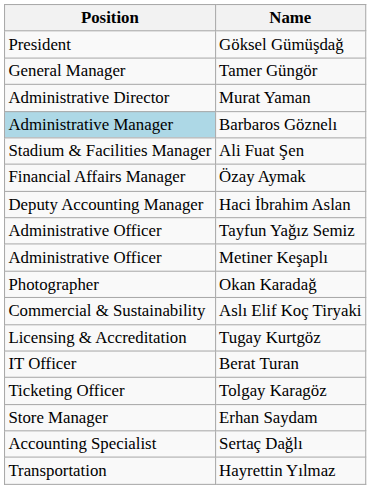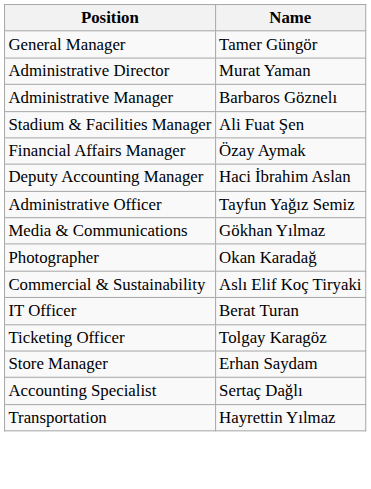 <table class="wikitable" style="text-align:left;">
 <tr>
 <th>Position</th>
 <th>Name</th>
-</tr>
-<tr>
-<td>President</td>
-<td> Göksel Gümüşdağ</td>
 </tr>
 <tr>
 <td>General Manager</td>
 <td> Tamer Güngör</td>
 </tr>
 <tr>
 <td>Administrative Director</td>
 <td> Murat Yaman</td>
 </tr>
 <tr>
-<td style="background: lightblue;">Administrative Manager</td>
+<td>Administrative Manager</td>
 <td> Barbaros Göznelı</td>
 </tr>
 <tr>
 <td>Stadium & Facilities Manager</td>
 <td> Ali Fuat Şen</td>
 </tr>
 <tr>
 <td>Financial Affairs Manager</td>
 <td> Özay Aymak</td>
 </tr>
 <tr>
 <td>Deputy Accounting Manager</td>
 <td> Haci İbrahim Aslan</td>
 </tr>
 <tr>
 <td>Administrative Officer</td>
 <td> Tayfun Yağız Semiz</td>
 </tr>
 <tr>
-<td>Administrative Officer</td>
-<td> Metiner Keşaplı</td>
+<td>Media & Communications</td>
+<td> Gökhan Yılmaz</td>
 </tr>
 <tr>
 <td>Photographer</td>
 <td> Okan Karadağ</td>
 </tr>
 <tr>
 <td>Commercial & Sustainability</td>
 <td> Aslı Elif Koç Tiryaki</td>
-</tr>
-<tr>
-<td>Licensing & Accreditation</td>
-<td> Tugay Kurtgöz</td>
 </tr>
 <tr>
 <td>IT Officer</td>
 <td> Berat Turan</td>
 </tr>
 <tr>
 <td>Ticketing Officer</td>
 <td> Tolgay Karagöz</td>
 </tr>
 <tr>
 <td>Store Manager</td>
 <td> Erhan Saydam</td>
 </tr>
 <tr>
 <td>Accounting Specialist</td>
 <td> Sertaç Dağlı</td>
 </tr>
 <tr>
 <td>Transportation</td>
 <td> Hayrettin Yılmaz</td>
 </tr>
 </table>
